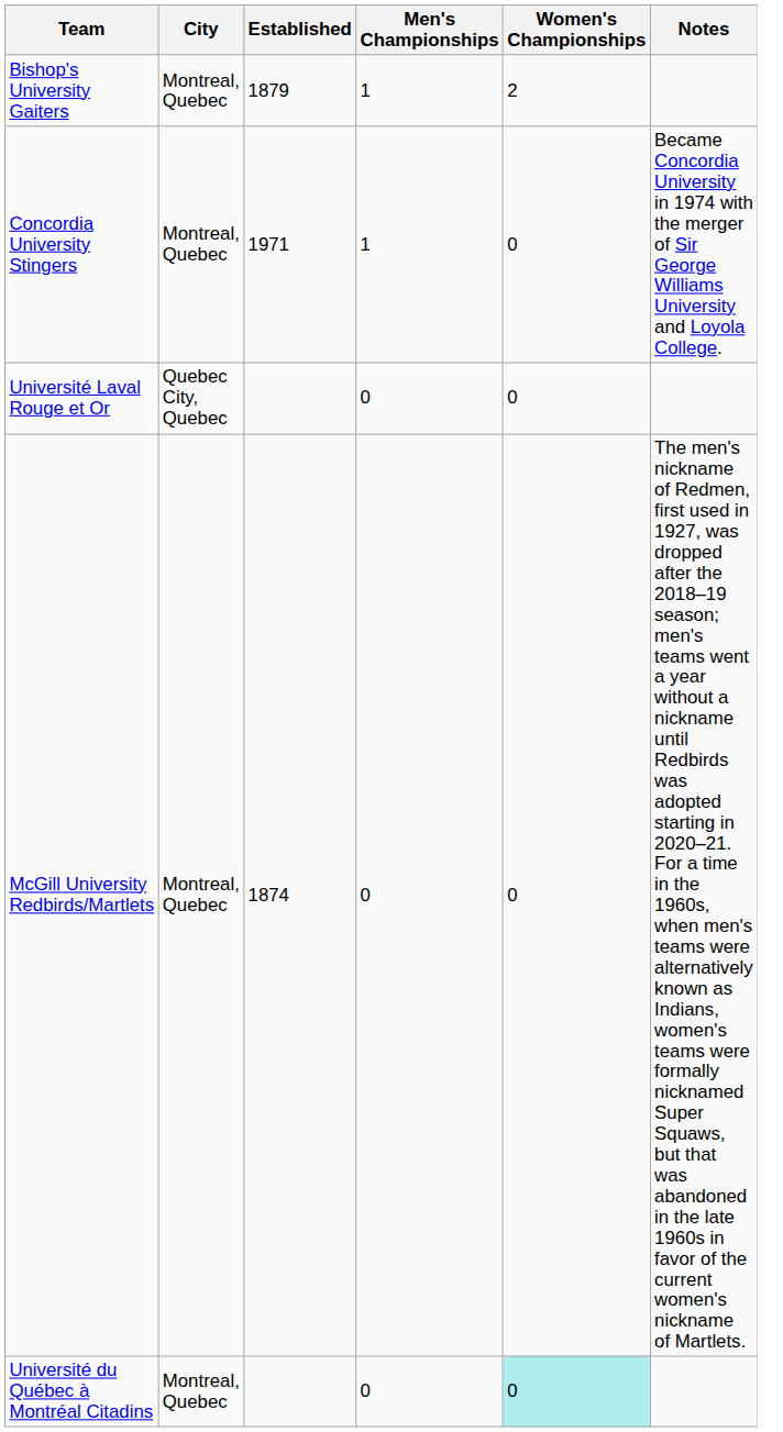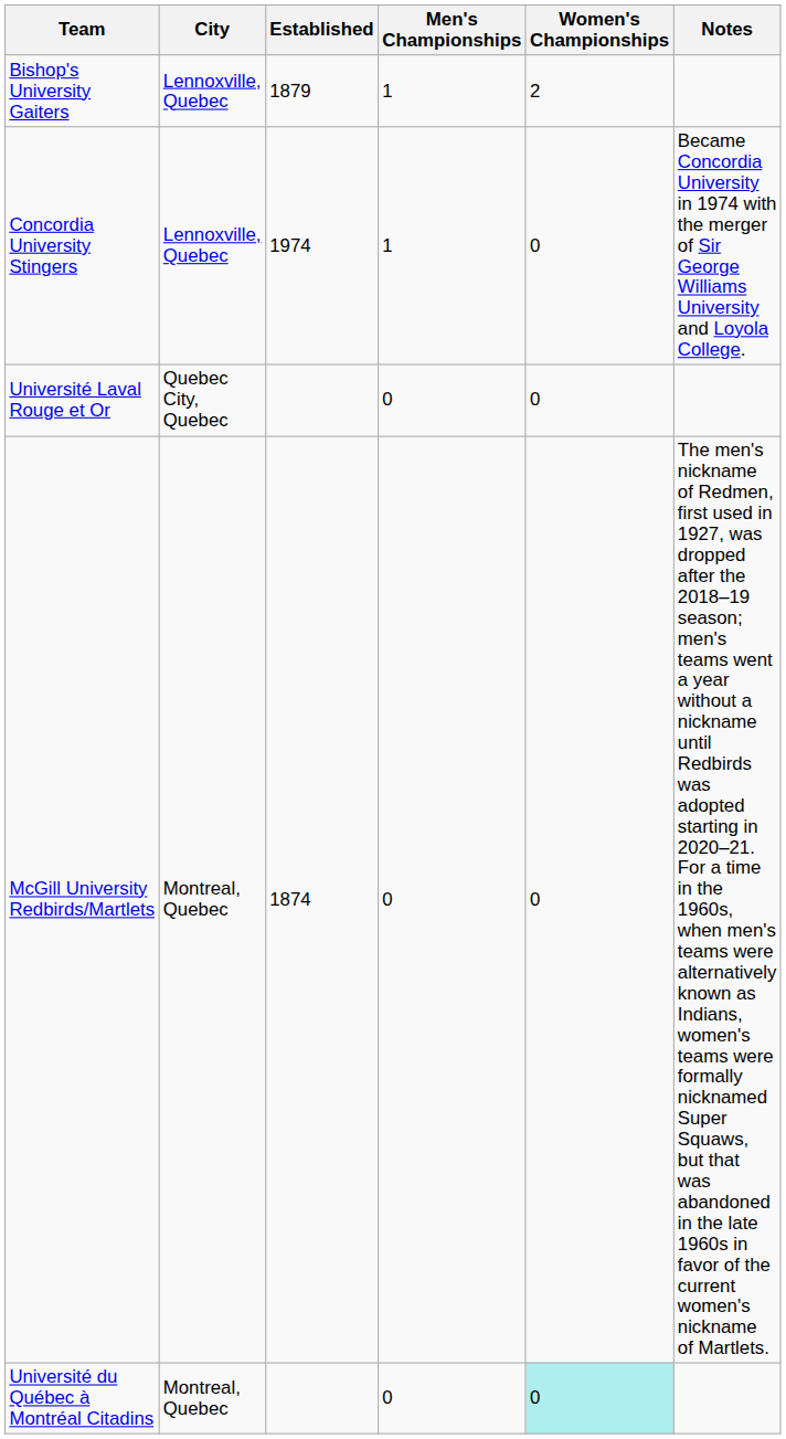 <table class="wikitable">
 <tr>
 <th bgcolor="#DDDDFF" width="20%">Team</th>
 <th bgcolor="#DDDDFF" width="15%">City</th>
 <th bgcolor="#DDDDFF" width="10%">Established</th>
 <th bgcolor="#DDDDFF" width="5%">Men's Championships</th>
 <th bgcolor="#DDDDFF" width="5%">Women's Championships</th>
 <th bgcolor="#DDDDFF" width="45%">Notes</th>
 </tr>
 <tr>
 <td><a href='#'>Bishop's University Gaiters</a></td>
-<td>Montreal, Quebec</td>
+<td><a href='#'>Lennoxville, Quebec</a></td>
 <td>1879</td>
 <td>1</td>
 <td>2</td>
 <td></td>
 </tr>
 <tr>
 <td><a href='#'>Concordia University Stingers</a></td>
-<td>Montreal, Quebec</td>
-<td>1971</td>
+<td><a href='#'>Lennoxville, Quebec</a></td>
+<td>1974</td>
 <td>1</td>
 <td>0</td>
 <td>Became <a href='#'>Concordia University</a> in 1974 with the merger of <a href='#'>Sir George Williams University</a> and <a href='#'>Loyola College</a>.</td>
 </tr>
 <tr>
 <td><a href='#'>Université Laval Rouge et Or</a></td>
 <td>Quebec City, Quebec</td>
 <td></td>
 <td>0</td>
 <td>0</td>
 <td></td>
 </tr>
 <tr>
 <td><a href='#'>McGill University Redbirds/Martlets</a></td>
 <td>Montreal, Quebec</td>
 <td>1874</td>
 <td>0</td>
 <td>0</td>
 <td>The men's nickname of Redmen, first used in 1927, was dropped after the 2018–19 season; men's teams went a year without a nickname until Redbirds was adopted starting in 2020–21. For a time in the 1960s, when men's teams were alternatively known as Indians, women's teams were formally nicknamed Super Squaws, but that was abandoned in the late 1960s in favor of the current women's nickname of Martlets.</td>
 </tr>
 <tr>
 <td><a href='#'>Université du Québec à Montréal Citadins</a></td>
 <td>Montreal, Quebec</td>
 <td></td>
 <td>0</td>
 <td style="background: paleturquoise;">0</td>
 <td></td>
 </tr>
 </table>
